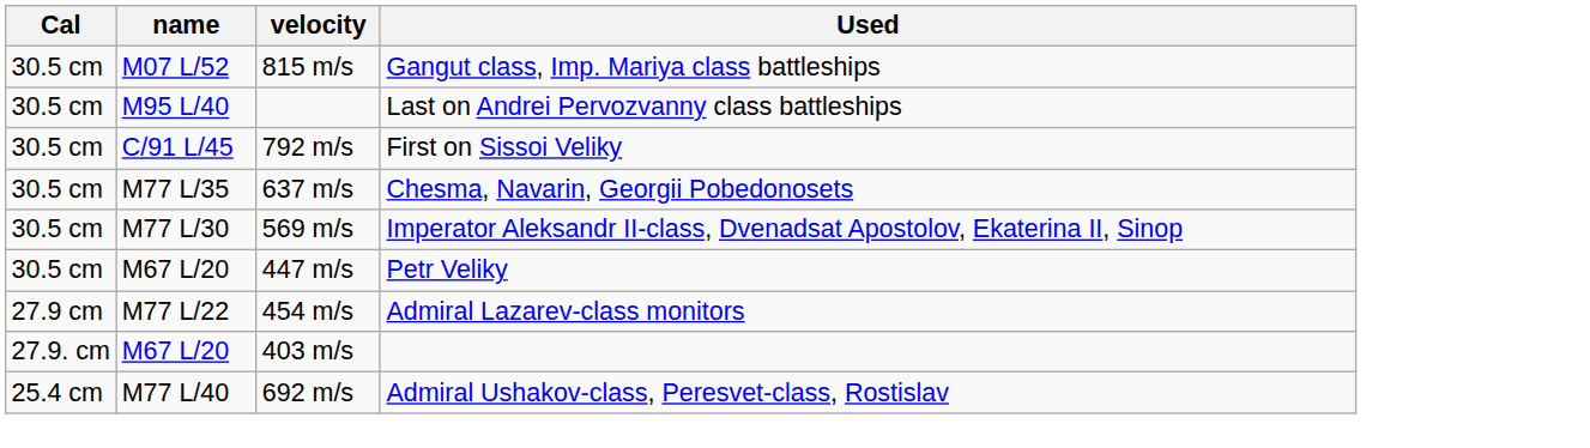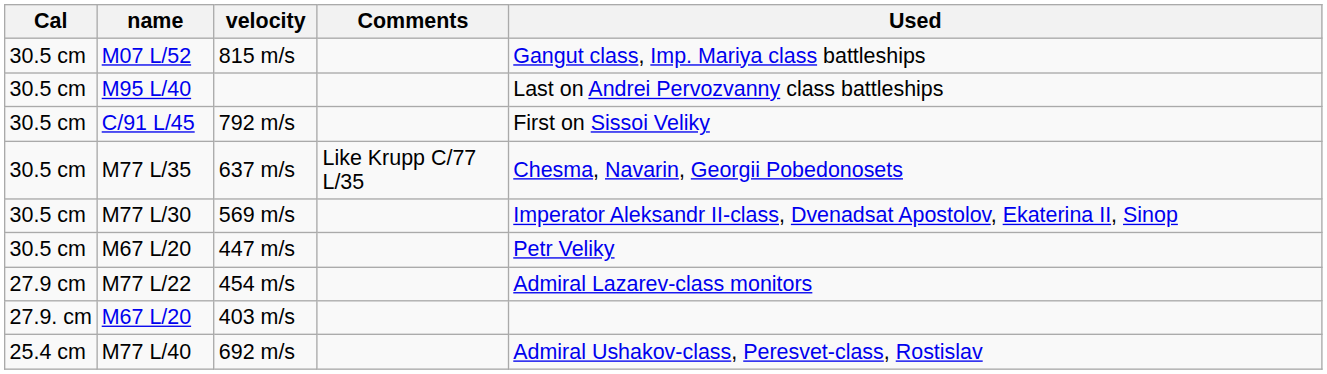 <table class="wikitable">
 <tr>
 <th width="50">Cal</th>
 <th width="80">name</th>
 <th width="70">velocity</th>
+<th width="135">Comments</th>
 <th width="600">Used</th>
 </tr>
 <tr>
 <td>30.5 cm</td>
 <td><a href='#'>M07 L/52</a></td>
 <td>815 m/s</td>
+<td></td>
 <td><a href='#'>Gangut class</a>, <a href='#'>Imp. Mariya class</a> battleships</td>
 </tr>
 <tr>
 <td>30.5 cm</td>
 <td><a href='#'>M95 L/40</a></td>
+<td></td>
 <td></td>
 <td>Last on <a href='#'>Andrei Pervozvanny</a> class battleships</td>
 </tr>
 <tr>
 <td>30.5 cm</td>
 <td><a href='#'>C/91 L/45</a></td>
 <td>792 m/s</td>
+<td></td>
 <td>First on <a href='#'>Sissoi Veliky</a></td>
 </tr>
 <tr>
 <td>30.5 cm</td>
 <td>M77 L/35</td>
 <td>637 m/s</td>
+<td>Like Krupp C/77 L/35</td>
 <td><a href='#'>Chesma</a>, <a href='#'>Navarin</a>, <a href='#'>Georgii Pobedonosets</a></td>
 </tr>
 <tr>
 <td>30.5 cm</td>
 <td>M77 L/30</td>
 <td>569 m/s</td>
+<td></td>
 <td><a href='#'>Imperator Aleksandr II-class</a>, <a href='#'>Dvenadsat Apostolov</a>, <a href='#'>Ekaterina II</a>, <a href='#'>Sinop</a></td>
 </tr>
 <tr>
 <td>30.5 cm</td>
 <td>M67 L/20</td>
 <td>447 m/s</td>
+<td></td>
 <td><a href='#'>Petr Veliky</a></td>
 </tr>
 <tr>
 <td>27.9 cm</td>
 <td>M77 L/22</td>
 <td>454 m/s</td>
+<td></td>
 <td><a href='#'>Admiral Lazarev-class monitors</a></td>
 </tr>
 <tr>
 <td>27.9. cm</td>
 <td><a href='#'>M67 L/20</a></td>
 <td>403 m/s</td>
 <td></td>
+<td></td>
 </tr>
 <tr>
 <td>25.4 cm</td>
 <td>M77 L/40</td>
 <td>692 m/s</td>
+<td></td>
 <td><a href='#'>Admiral Ushakov-class</a>, <a href='#'>Peresvet-class</a>, <a href='#'>Rostislav</a></td>
 </tr>
 </table>
